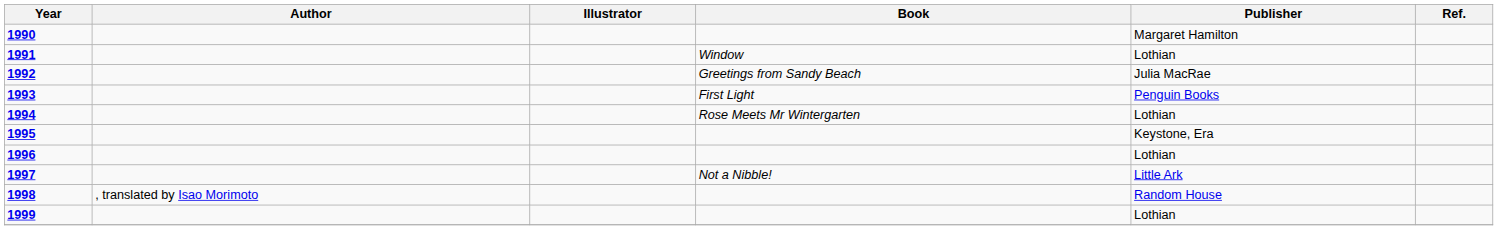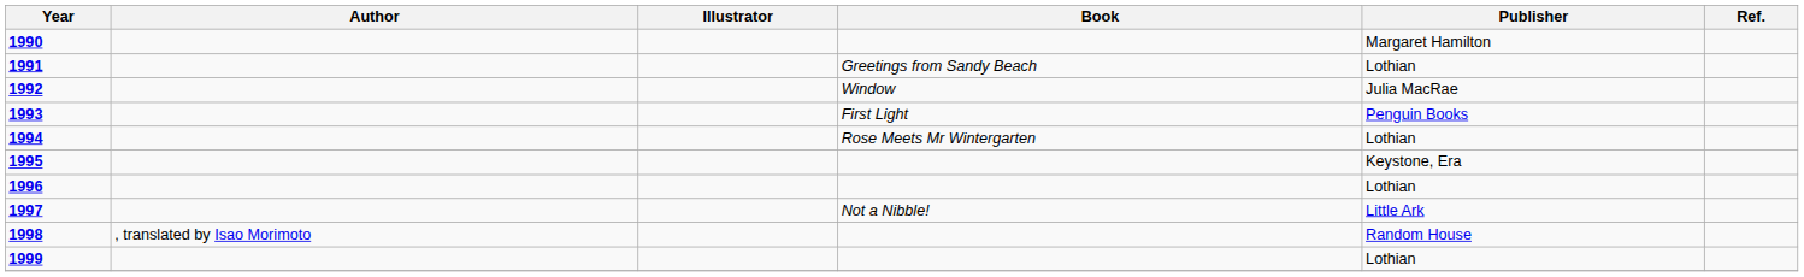 <table class="wikitable sortable mw-collapsible" width="95%">
 <tr>
 <th>Year</th>
 <th>Author</th>
 <th>Illustrator</th>
 <th>Book</th>
 <th>Publisher</th>
 <th>Ref.</th>
 </tr>
 <tr>
 <td><a href='#'><strong>1990</strong></a></td>
 <td></td>
 <td></td>
 <td></td>
 <td>Margaret Hamilton</td>
 <td></td>
 </tr>
 <tr>
 <td><a href='#'><strong>1991</strong></a></td>
 <td></td>
 <td></td>
-<td><em>Window</em></td>
+<td><em>Greetings from Sandy Beach</em></td>
 <td>Lothian</td>
 <td></td>
 </tr>
 <tr>
 <td><a href='#'><strong>1992</strong></a></td>
 <td></td>
 <td></td>
-<td><em>Greetings from Sandy Beach</em></td>
+<td><em>Window</em></td>
 <td>Julia MacRae</td>
 <td></td>
 </tr>
 <tr>
 <td><a href='#'><strong>1993</strong></a></td>
 <td></td>
 <td></td>
 <td><em>First Light</em></td>
 <td><a href='#'>Penguin Books</a></td>
 <td></td>
 </tr>
 <tr>
 <td><a href='#'><strong>1994</strong></a></td>
 <td></td>
 <td></td>
 <td><em>Rose Meets Mr Wintergarten</em></td>
 <td>Lothian</td>
 <td></td>
 </tr>
 <tr>
 <td><a href='#'><strong>1995</strong></a></td>
 <td></td>
 <td></td>
 <td></td>
 <td>Keystone, Era</td>
 <td></td>
 </tr>
 <tr>
 <td><a href='#'><strong>1996</strong></a></td>
 <td></td>
 <td></td>
 <td></td>
 <td>Lothian</td>
 <td></td>
 </tr>
 <tr>
 <td><a href='#'><strong>1997</strong></a></td>
 <td></td>
 <td></td>
 <td><em>Not a Nibble!</em></td>
 <td><a href='#'>Little Ark</a></td>
 <td></td>
 </tr>
 <tr>
 <td><a href='#'><strong>1998</strong></a></td>
 <td>, translated by <a href='#'>Isao Morimoto</a></td>
 <td></td>
 <td></td>
 <td><a href='#'>Random House</a></td>
 <td></td>
 </tr>
 <tr>
 <td><a href='#'><strong>1999</strong></a></td>
 <td></td>
 <td></td>
 <td></td>
 <td>Lothian</td>
 <td></td>
 </tr>
 <tr>
 </tr>
 </table>
